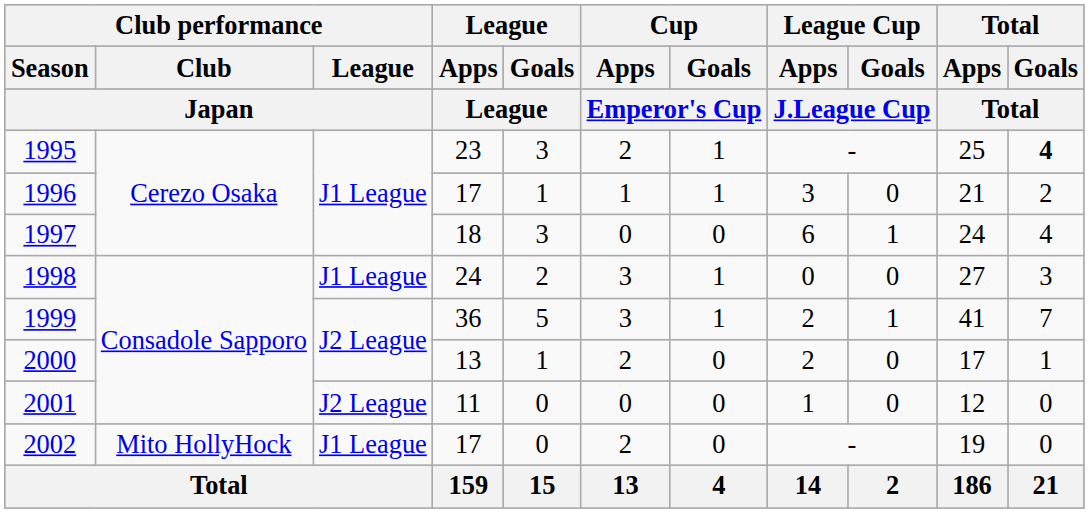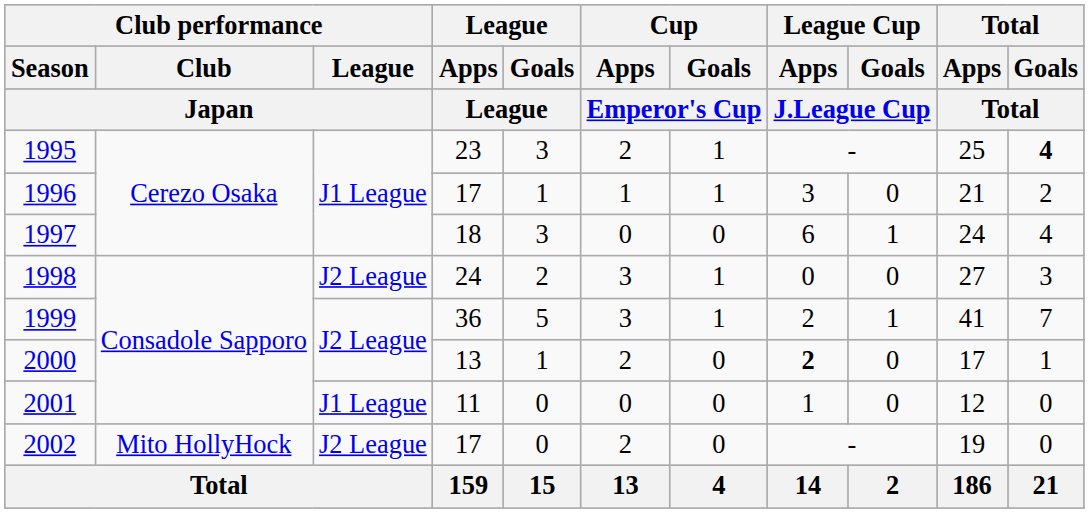 <table class="wikitable" style="text-align:center;">
 <tr>
 <th colspan=3>Club performance</th>
 <th colspan=2>League</th>
 <th colspan=2>Cup</th>
 <th colspan=2>League Cup</th>
 <th colspan=2>Total</th>
 </tr>
 <tr>
 <th>Season</th>
 <th>Club</th>
 <th>League</th>
 <th>Apps</th>
 <th>Goals</th>
 <th>Apps</th>
 <th>Goals</th>
 <th>Apps</th>
 <th>Goals</th>
 <th>Apps</th>
 <th>Goals</th>
 </tr>
 <tr>
 <th colspan=3>Japan</th>
 <th colspan=2>League</th>
 <th colspan=2><a href='#'>Emperor's Cup</a></th>
 <th colspan=2><a href='#'>J.League Cup</a></th>
 <th colspan=2>Total</th>
 </tr>
 <tr>
 <td><a href='#'>1995</a></td>
 <td rowspan="3"><a href='#'>Cerezo Osaka</a></td>
 <td rowspan="3"><a href='#'>J1 League</a></td>
 <td>23</td>
 <td>3</td>
 <td>2</td>
 <td>1</td>
 <td colspan="2">-</td>
 <td>25</td>
 <td><strong>4</strong></td>
 </tr>
 <tr>
 <td><a href='#'>1996</a></td>
 <td>17</td>
 <td>1</td>
 <td>1</td>
 <td>1</td>
 <td>3</td>
 <td>0</td>
 <td>21</td>
 <td>2</td>
 </tr>
 <tr>
 <td><a href='#'>1997</a></td>
 <td>18</td>
 <td>3</td>
 <td>0</td>
 <td>0</td>
 <td>6</td>
 <td>1</td>
 <td>24</td>
 <td>4</td>
 </tr>
 <tr>
 <td><a href='#'>1998</a></td>
 <td rowspan="4"><a href='#'>Consadole Sapporo</a></td>
-<td><a href='#'>J1 League</a></td>
+<td><a href='#'>J2 League</a></td>
 <td>24</td>
 <td>2</td>
 <td>3</td>
 <td>1</td>
 <td>0</td>
 <td>0</td>
 <td>27</td>
 <td>3</td>
 </tr>
 <tr>
 <td><a href='#'>1999</a></td>
 <td rowspan="2"><a href='#'>J2 League</a></td>
 <td>36</td>
 <td>5</td>
 <td>3</td>
 <td>1</td>
 <td>2</td>
 <td>1</td>
 <td>41</td>
 <td>7</td>
 </tr>
 <tr>
 <td><a href='#'>2000</a></td>
 <td>13</td>
 <td>1</td>
 <td>2</td>
 <td>0</td>
-<td>2</td>
+<td><strong>2</strong></td>
 <td>0</td>
 <td>17</td>
 <td>1</td>
 </tr>
 <tr>
 <td><a href='#'>2001</a></td>
-<td><a href='#'>J2 League</a></td>
+<td><a href='#'>J1 League</a></td>
 <td>11</td>
 <td>0</td>
 <td>0</td>
 <td>0</td>
 <td>1</td>
 <td>0</td>
 <td>12</td>
 <td>0</td>
 </tr>
 <tr>
 <td><a href='#'>2002</a></td>
 <td><a href='#'>Mito HollyHock</a></td>
-<td><a href='#'>J1 League</a></td>
+<td><a href='#'>J2 League</a></td>
 <td>17</td>
 <td>0</td>
 <td>2</td>
 <td>0</td>
 <td colspan="2">-</td>
 <td>19</td>
 <td>0</td>
 </tr>
 <tr>
 <th colspan=3>Total</th>
 <th>159</th>
 <th>15</th>
 <th>13</th>
 <th>4</th>
 <th>14</th>
 <th>2</th>
 <th>186</th>
 <th>21</th>
 </tr>
 </table>
